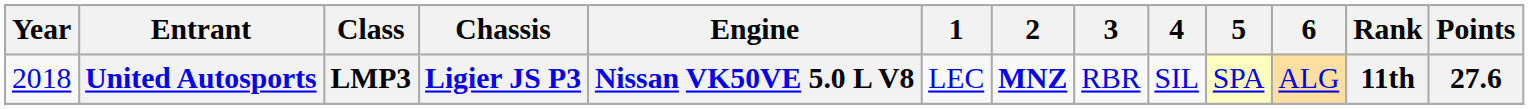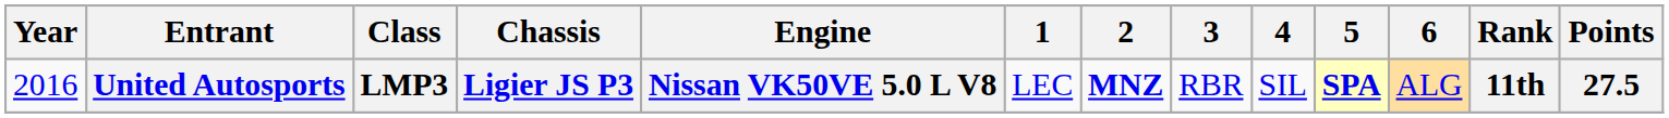 <table class="wikitable" style="text-align:center; font-size:90%">
 <tr>
 <th>Year</th>
 <th>Entrant</th>
 <th>Class</th>
 <th>Chassis</th>
 <th>Engine</th>
 <th>1</th>
 <th>2</th>
 <th>3</th>
 <th>4</th>
 <th>5</th>
 <th>6</th>
 <th>Rank</th>
 <th>Points</th>
 </tr>
 <tr>
-<td><a href='#'>2018</a></td>
+<td><a href='#'>2016</a></td>
 <th><a href='#'>United Autosports</a></th>
 <th>LMP3</th>
 <th><a href='#'>Ligier JS P3</a></th>
 <th><a href='#'>Nissan</a> <a href='#'>VK50VE</a> 5.0 L V8</th>
 <td style="background:#;"><a href='#'>LEC</a></td>
 <td style="background:#;"><strong><a href='#'>MNZ</a></strong></td>
 <td style="background:#;"><a href='#'>RBR</a></td>
 <td style="background:#;"><a href='#'>SIL</a></td>
-<td style="background:#FFFFBF;"><a href='#'>SPA</a><br></td>
+<td style="background:#FFFFBF;"><strong><a href='#'>SPA</a><br></strong></td>
 <td style="background:#FFDF9F;"><a href='#'>ALG</a><br></td>
 <th>11th</th>
-<th>27.6</th>
+<th>27.5</th>
 </tr>
 <tr>
 </tr>
 </table>
